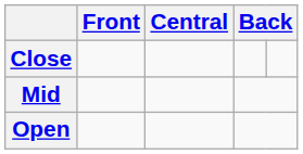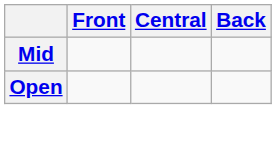 <table class="wikitable" style="text-align: center;">
 <tr>
 <th></th>
 <th><a href='#'>Front</a></th>
 <th><a href='#'>Central</a></th>
 <th colspan="2"><a href='#'>Back</a></th>
-</tr>
-<tr>
-<th><a href='#'>Close</a></th>
-<td></td>
-<td></td>
-<td></td>
-<td></td>
 </tr>
 <tr>
 <th><a href='#'>Mid</a></th>
 <td></td>
 <td></td>
 <td colspan="2"></td>
 </tr>
 <tr>
 <th><a href='#'>Open</a></th>
 <td></td>
 <td></td>
 <td colspan="2"></td>
 </tr>
 </table>
